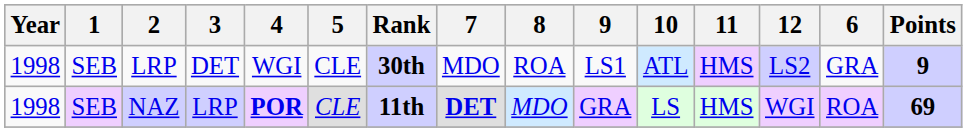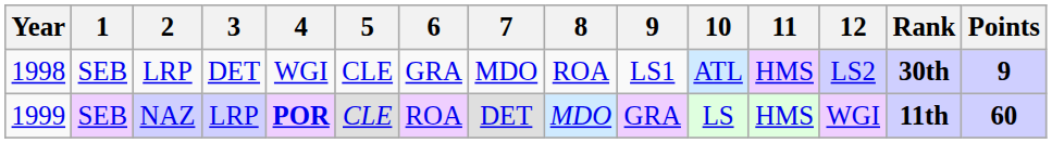 <table class="wikitable" style="text-align:center; font-size:95%">
 <tr>
 <th>Year</th>
 <th>1</th>
 <th>2</th>
 <th>3</th>
 <th>4</th>
 <th>5</th>
-<th>Rank</th>
+<th>6</th>
 <th>7</th>
 <th>8</th>
 <th>9</th>
 <th>10</th>
 <th>11</th>
 <th>12</th>
-<th>6</th>
+<th>Rank</th>
 <th>Points</th>
 </tr>
 <tr>
 <td><a href='#'>1998</a></td>
 <td><a href='#'>SEB</a></td>
 <td><a href='#'>LRP</a></td>
 <td><a href='#'>DET</a></td>
 <td><a href='#'>WGI</a></td>
 <td><a href='#'>CLE</a></td>
-<td style="background:#CFCFFF;"><strong>30th</strong></td>
+<td><a href='#'>GRA</a></td>
 <td><a href='#'>MDO</a></td>
 <td><a href='#'>ROA</a></td>
 <td><a href='#'>LS1</a></td>
 <td style="background:#CFEAFF;"><a href='#'>ATL</a><br></td>
 <td style="background:#EFCFFF;"><a href='#'>HMS</a><br></td>
 <td style="background:#CFCFFF;"><a href='#'>LS2</a><br></td>
-<td><a href='#'>GRA</a></td>
+<td style="background:#CFCFFF;"><strong>30th</strong></td>
 <td style="background:#CFCFFF;"><strong>9</strong></td>
 </tr>
 <tr>
-<td><a href='#'>1998</a></td>
+<td><a href='#'>1999</a></td>
 <td style="background:#EFCFFF;"><a href='#'>SEB</a><br></td>
 <td style="background:#CFCFFF;"><a href='#'>NAZ</a><br></td>
 <td style="background:#CFCFFF;"><a href='#'>LRP</a><br></td>
 <td style="background:#EFCFFF;"><strong><a href='#'>POR</a><br></strong></td>
 <td style="background:#DFDFDF;"><em><a href='#'>CLE</a></em><br></td>
-<td style="background:#CFCFFF;"><strong>11th</strong></td>
-<td style="background:#DFDFDF;"><strong><a href='#'>DET</a><br></strong></td>
+<td style="background:#EFCFFF;"><a href='#'>ROA</a><br></td>
+<td style="background:#DFDFDF;"><a href='#'>DET</a><br></td>
 <td style="background:#CFEAFF;"><em><a href='#'>MDO</a></em><br></td>
 <td style="background:#EFCFFF;"><a href='#'>GRA</a><br></td>
 <td style="background:#DFFFDF;"><a href='#'>LS</a><br></td>
 <td style="background:#DFFFDF;"><a href='#'>HMS</a><br></td>
 <td style="background:#EFCFFF;"><a href='#'>WGI</a></td>
-<td style="background:#EFCFFF;"><a href='#'>ROA</a><br></td>
-<td style="background:#CFCFFF;"><strong>69</strong></td>
+<td style="background:#CFCFFF;"><strong>11th</strong></td>
+<td style="background:#CFCFFF;"><strong>60</strong></td>
 </tr>
 </table>
